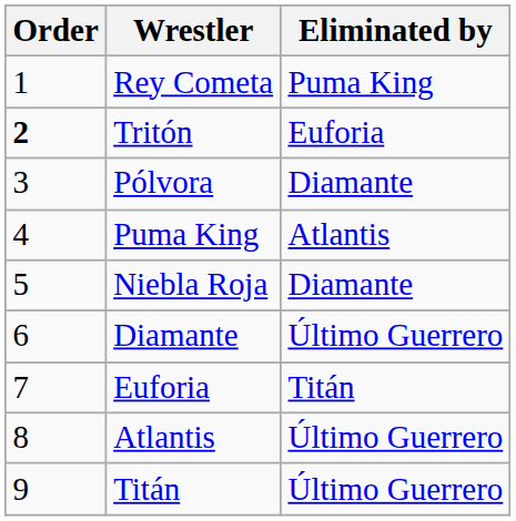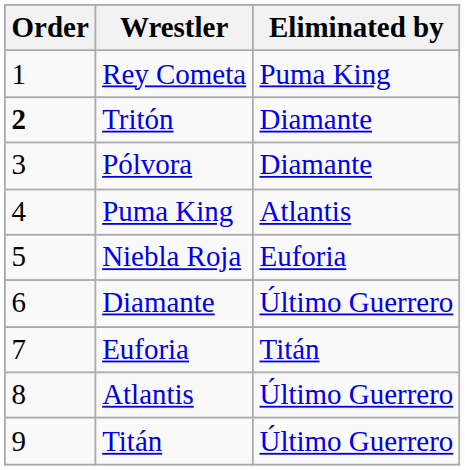 <table class="wikitable sortable">
 <tr>
 <th>Order</th>
 <th>Wrestler</th>
 <th>Eliminated by</th>
 </tr>
 <tr>
 <td>1</td>
 <td><a href='#'>Rey Cometa</a></td>
 <td><a href='#'>Puma King</a></td>
 </tr>
 <tr>
 <td><strong>2</strong></td>
 <td><a href='#'>Tritón</a></td>
-<td><a href='#'>Euforia</a></td>
+<td><a href='#'>Diamante</a></td>
 </tr>
 <tr>
 <td>3</td>
 <td><a href='#'>Pólvora</a></td>
 <td><a href='#'>Diamante</a></td>
 </tr>
 <tr>
 <td>4</td>
 <td><a href='#'>Puma King</a></td>
 <td><a href='#'>Atlantis</a></td>
 </tr>
 <tr>
 <td>5</td>
 <td><a href='#'>Niebla Roja</a></td>
-<td><a href='#'>Diamante</a></td>
+<td><a href='#'>Euforia</a></td>
 </tr>
 <tr>
 <td>6</td>
 <td><a href='#'>Diamante</a></td>
 <td><a href='#'>Último Guerrero</a></td>
 </tr>
 <tr>
 <td>7</td>
 <td><a href='#'>Euforia</a></td>
 <td><a href='#'>Titán</a></td>
 </tr>
 <tr>
 <td>8</td>
 <td><a href='#'>Atlantis</a></td>
 <td><a href='#'>Último Guerrero</a></td>
 </tr>
 <tr>
 <td>9</td>
 <td><a href='#'>Titán</a></td>
 <td><a href='#'>Último Guerrero</a></td>
 </tr>
 </table>
